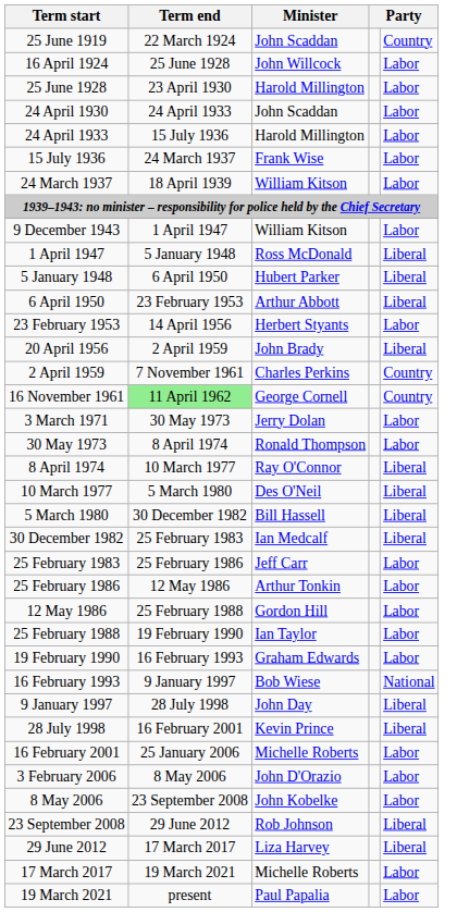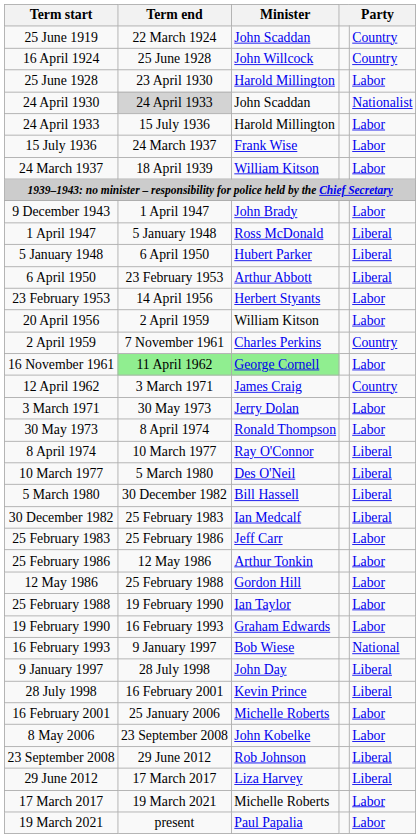 <table class="wikitable">
 <tr>
 <th>Term start</th>
 <th>Term end</th>
 <th>Minister</th>
 <th colspan="2">Party</th>
 </tr>
 <tr>
 <td align=center>25 June 1919</td>
 <td align=center>22 March 1924</td>
 <td><a href='#'>John Scaddan</a></td>
 <td> </td>
 <td><a href='#'>Country</a></td>
 </tr>
 <tr>
 <td align=center>16 April 1924</td>
 <td align=center>25 June 1928</td>
 <td><a href='#'>John Willcock</a></td>
 <td> </td>
-<td><a href='#'>Labor</a></td>
+<td><a href='#'>Country</a></td>
 </tr>
 <tr>
 <td align=center>25 June 1928</td>
 <td align=center>23 April 1930</td>
 <td><a href='#'>Harold Millington</a></td>
 <td> </td>
 <td><a href='#'>Labor</a></td>
 </tr>
 <tr>
 <td align=center>24 April 1930</td>
-<td align=center>24 April 1933</td>
+<td align=center style="background: lightgrey;">24 April 1933</td>
 <td>John Scaddan </td>
 <td> </td>
-<td><a href='#'>Labor</a></td>
+<td><a href='#'>Nationalist</a></td>
 </tr>
 <tr>
 <td align=center>24 April 1933</td>
 <td align=center>15 July 1936</td>
 <td>Harold Millington </td>
 <td> </td>
 <td><a href='#'>Labor</a></td>
 </tr>
 <tr>
 <td align=center>15 July 1936</td>
 <td align=center>24 March 1937</td>
 <td><a href='#'>Frank Wise</a></td>
 <td> </td>
 <td><a href='#'>Labor</a></td>
 </tr>
 <tr>
 <td align=center>24 March 1937</td>
 <td align=center>18 April 1939</td>
 <td><a href='#'>William Kitson</a></td>
 <td> </td>
 <td><a href='#'>Labor</a></td>
 </tr>
 <tr>
 <th colspan=5 style="background: #cccccc;"><small><strong><em>1939–1943: no minister – responsibility for police held by the <a href='#'>Chief Secretary</a></em></strong></small></th>
 </tr>
 <tr>
 <td align=center>9 December 1943</td>
 <td align=center>1 April 1947</td>
-<td>William Kitson </td>
+<td><a href='#'>John Brady</a></td>
 <td> </td>
 <td><a href='#'>Labor</a></td>
 </tr>
 <tr>
 <td align=center>1 April 1947</td>
 <td align=center>5 January 1948</td>
 <td><a href='#'>Ross McDonald</a></td>
 <td> </td>
 <td><a href='#'>Liberal</a></td>
 </tr>
 <tr>
 <td align=center>5 January 1948</td>
 <td align=center>6 April 1950</td>
 <td><a href='#'>Hubert Parker</a></td>
 <td> </td>
 <td><a href='#'>Liberal</a></td>
 </tr>
 <tr>
 <td align=center>6 April 1950</td>
 <td align=center>23 February 1953</td>
 <td><a href='#'>Arthur Abbott</a></td>
 <td> </td>
 <td><a href='#'>Liberal</a></td>
 </tr>
 <tr>
 <td align=center>23 February 1953</td>
 <td align=center>14 April 1956</td>
 <td><a href='#'>Herbert Styants</a></td>
 <td> </td>
 <td><a href='#'>Labor</a></td>
 </tr>
 <tr>
 <td align=center>20 April 1956</td>
 <td align=center>2 April 1959</td>
-<td><a href='#'>John Brady</a></td>
+<td>William Kitson </td>
 <td> </td>
-<td><a href='#'>Liberal</a></td>
+<td><a href='#'>Labor</a></td>
 </tr>
 <tr>
 <td align=center>2 April 1959</td>
 <td align=center>7 November 1961</td>
 <td><a href='#'>Charles Perkins</a></td>
 <td> </td>
 <td><a href='#'>Country</a></td>
 </tr>
 <tr>
 <td align=center>16 November 1961</td>
 <td align=center style="background: lightgreen;">11 April 1962</td>
-<td><a href='#'>George Cornell</a></td>
+<td style="background: lightgreen;"><a href='#'>George Cornell</a></td>
+<td> </td>
+<td><a href='#'>Labor</a></td>
+</tr>
+<tr>
+<td align=center>12 April 1962</td>
+<td align=center>3 March 1971</td>
+<td><a href='#'>James Craig</a></td>
 <td> </td>
 <td><a href='#'>Country</a></td>
 </tr>
 <tr>
 <td align=center>3 March 1971</td>
 <td align=center>30 May 1973</td>
 <td><a href='#'>Jerry Dolan</a></td>
 <td> </td>
 <td><a href='#'>Labor</a></td>
 </tr>
 <tr>
 <td align=center>30 May 1973</td>
 <td align=center>8 April 1974</td>
 <td><a href='#'>Ronald Thompson</a></td>
 <td> </td>
 <td><a href='#'>Labor</a></td>
 </tr>
 <tr>
 <td align=center>8 April 1974</td>
 <td align=center>10 March 1977</td>
 <td><a href='#'>Ray O'Connor</a></td>
 <td> </td>
 <td><a href='#'>Liberal</a></td>
 </tr>
 <tr>
 <td align=center>10 March 1977</td>
 <td align=center>5 March 1980</td>
 <td><a href='#'>Des O'Neil</a></td>
 <td> </td>
 <td><a href='#'>Liberal</a></td>
 </tr>
 <tr>
 <td align=center>5 March 1980</td>
 <td align=center>30 December 1982</td>
 <td><a href='#'>Bill Hassell</a></td>
 <td> </td>
 <td><a href='#'>Liberal</a></td>
 </tr>
 <tr>
 <td align=center>30 December 1982</td>
 <td align=center>25 February 1983</td>
 <td><a href='#'>Ian Medcalf</a></td>
 <td> </td>
 <td><a href='#'>Liberal</a></td>
 </tr>
 <tr>
 <td align=center>25 February 1983</td>
 <td align=center>25 February 1986</td>
 <td><a href='#'>Jeff Carr</a></td>
 <td> </td>
 <td><a href='#'>Labor</a></td>
 </tr>
 <tr>
 <td align=center>25 February 1986</td>
 <td align=center>12 May 1986</td>
 <td><a href='#'>Arthur Tonkin</a></td>
 <td> </td>
 <td><a href='#'>Labor</a></td>
 </tr>
 <tr>
 <td align=center>12 May 1986</td>
 <td align=center>25 February 1988</td>
 <td><a href='#'>Gordon Hill</a></td>
 <td> </td>
 <td><a href='#'>Labor</a></td>
 </tr>
 <tr>
 <td align=center>25 February 1988</td>
 <td align=center>19 February 1990</td>
 <td><a href='#'>Ian Taylor</a></td>
 <td> </td>
 <td><a href='#'>Labor</a></td>
 </tr>
 <tr>
 <td align=center>19 February 1990</td>
 <td align=center>16 February 1993</td>
 <td><a href='#'>Graham Edwards</a></td>
 <td> </td>
 <td><a href='#'>Labor</a></td>
 </tr>
 <tr>
 <td align=center>16 February 1993</td>
 <td align=center>9 January 1997</td>
 <td><a href='#'>Bob Wiese</a></td>
 <td> </td>
 <td><a href='#'>National</a></td>
 </tr>
 <tr>
 <td align=center>9 January 1997</td>
 <td align=center>28 July 1998</td>
 <td><a href='#'>John Day</a></td>
 <td> </td>
 <td><a href='#'>Liberal</a></td>
 </tr>
 <tr>
 <td align=center>28 July 1998</td>
 <td align=center>16 February 2001</td>
 <td><a href='#'>Kevin Prince</a></td>
 <td> </td>
 <td><a href='#'>Liberal</a></td>
 </tr>
 <tr>
 <td align=center>16 February 2001</td>
 <td align=center>25 January 2006</td>
 <td><a href='#'>Michelle Roberts</a></td>
 <td> </td>
 <td><a href='#'>Labor</a></td>
 </tr>
 <tr>
-<td align=center>3 February 2006</td>
-<td align=center>8 May 2006</td>
-<td><a href='#'>John D'Orazio</a></td>
-<td> </td>
-<td><a href='#'>Labor</a></td>
-</tr>
-<tr>
 <td align=center>8 May 2006</td>
 <td align=center>23 September 2008</td>
 <td><a href='#'>John Kobelke</a></td>
 <td> </td>
 <td><a href='#'>Labor</a></td>
 </tr>
 <tr>
 <td align=center>23 September 2008</td>
 <td align=center>29 June 2012</td>
 <td><a href='#'>Rob Johnson</a></td>
 <td> </td>
 <td><a href='#'>Liberal</a></td>
 </tr>
 <tr>
 <td align=center>29 June 2012</td>
 <td align=center>17 March 2017</td>
 <td><a href='#'>Liza Harvey</a></td>
 <td> </td>
 <td><a href='#'>Liberal</a></td>
 </tr>
 <tr>
 <td align=center>17 March 2017</td>
 <td align=center>19 March 2021</td>
 <td>Michelle Roberts </td>
 <td> </td>
 <td><a href='#'>Labor</a></td>
 </tr>
 <tr>
 <td align=center>19 March 2021</td>
 <td align=center>present</td>
 <td><a href='#'>Paul Papalia</a></td>
 <td> </td>
 <td><a href='#'>Labor</a></td>
 </tr>
 </table>
